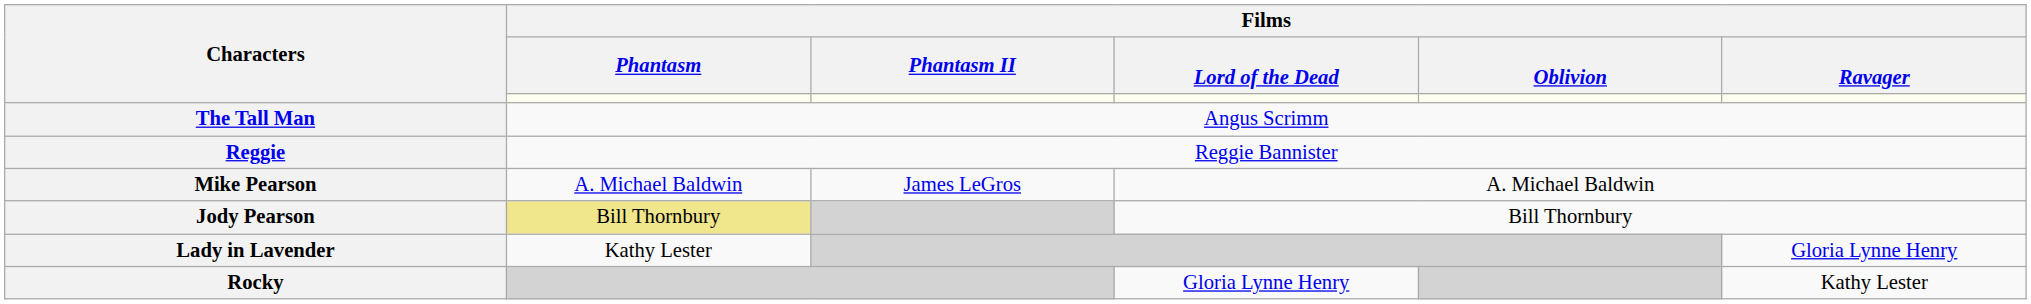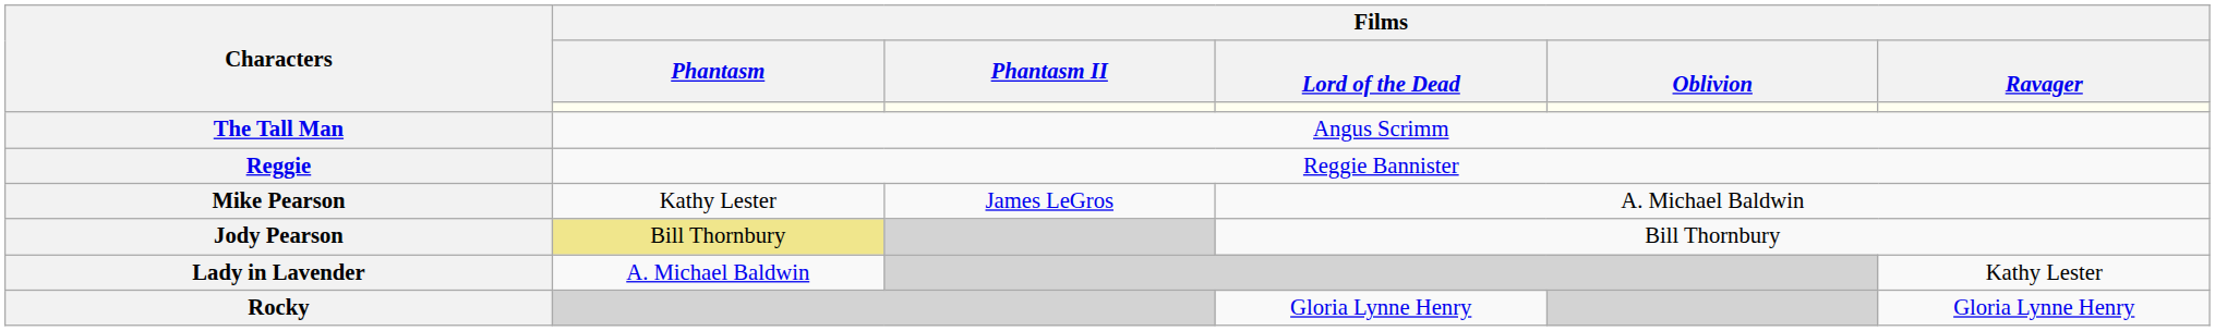 <table class="wikitable" style="text-align:center; width:99%;">
 <tr>
 <th rowspan="3" style="width:16.5%;">Characters</th>
 <th colspan="5" style="text-align:center;">Films</th>
 </tr>
 <tr>
 <th style="text-align:center; width:10%;"><em><a href='#'>Phantasm</a></em></th>
 <th style="text-align:center; width:10%;"><em><a href='#'>Phantasm II</a></em></th>
 <th style="text-align:center; width:10%;"><em><a href='#'><br>Lord of the Dead</a></em></th>
 <th style="text-align:center; width:10%;"><em><a href='#'><br>Oblivion</a></em></th>
 <th style="text-align:center; width:10%;"><em><a href='#'><br>Ravager</a></em></th>
 </tr>
 <tr>
 <th style="background-color:ivory;"><span></span></th>
 <th style="background-color:ivory;"><span></span></th>
 <th style="background-color:ivory;"><span></span></th>
 <th style="background-color:ivory;"><span></span></th>
 <th style="background-color:ivory;"><span></span></th>
 </tr>
 <tr>
 <th><a href='#'>The Tall Man<br></a></th>
 <td colspan="5"><a href='#'>Angus Scrimm</a></td>
 </tr>
 <tr>
 <th><a href='#'>Reggie</a></th>
 <td colspan="5"><a href='#'>Reggie Bannister</a></td>
 </tr>
 <tr>
 <th>Mike Pearson</th>
-<td><a href='#'>A. Michael Baldwin</a></td>
+<td>Kathy Lester</td>
 <td><a href='#'>James LeGros</a></td>
 <td colspan="3">A. Michael Baldwin</td>
 </tr>
 <tr>
 <th>Jody Pearson</th>
 <td style="background: khaki;">Bill Thornbury</td>
 <td style="background:lightgrey;"></td>
 <td colspan="3">Bill Thornbury</td>
 </tr>
 <tr>
 <th>Lady in Lavender</th>
+<td><a href='#'>A. Michael Baldwin</a></td>
+<td colspan="3" style="background:lightgrey;"></td>
 <td>Kathy Lester</td>
-<td colspan="3" style="background:lightgrey;"></td>
-<td><a href='#'>Gloria Lynne Henry</a></td>
 </tr>
 <tr>
 <th>Rocky</th>
 <td colspan="2" style="background:lightgrey;"></td>
 <td><a href='#'>Gloria Lynne Henry</a></td>
 <td style="background:lightgrey;"></td>
-<td>Kathy Lester</td>
+<td><a href='#'>Gloria Lynne Henry</a></td>
 </tr>
 </table>
